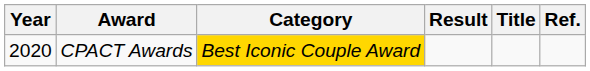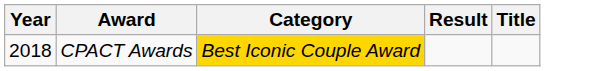 <table class="wikitable">
 <tr>
 <th>Year</th>
 <th>Award</th>
 <th>Category</th>
 <th>Result</th>
 <th>Title</th>
-<th>Ref.</th>
 </tr>
 <tr>
-<td>2020</td>
+<td>2018</td>
 <td><em>CPACT Awards</em></td>
 <td style="background: gold;"><em>Best Iconic Couple Award</em></td>
 <td></td>
 <td></td>
-<td></td>
 </tr>
 </table>
